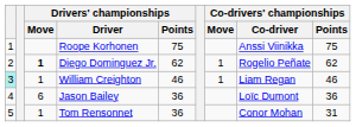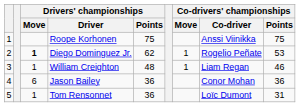 <table class="wikitable" style="font-size:85%;">
 <tr>
 <th rowspan="2"></th>
 <th rowspan="7" style="width:5px;"></th>
 <th colspan="3">Drivers' championships</th>
 <th rowspan="7" style="width:5px;"></th>
 <th colspan="3" nowrap>Co-drivers' championships</th>
 </tr>
 <tr>
 <th>Move</th>
 <th>Driver</th>
 <th>Points</th>
 <th>Move</th>
 <th>Co-driver</th>
 <th>Points</th>
 </tr>
 <tr>
 <td align="center">1</td>
 <td align="center"></td>
 <td><a href='#'>Roope Korhonen</a></td>
 <td align="center">75</td>
 <td align="center"></td>
 <td><a href='#'>Anssi Viinikka</a></td>
 <td align="center">75</td>
 </tr>
 <tr>
 <td align="center">2</td>
 <td align="center"><strong> 1</strong></td>
 <td><a href='#'>Diego Dominguez Jr.</a></td>
 <td align="center">62</td>
 <td align="center"> 1</td>
 <td><a href='#'>Rogelio Peñate</a></td>
-<td align="center">62</td>
+<td align="center">53</td>
 </tr>
 <tr>
-<td align="center" style="background: paleturquoise;">3</td>
+<td align="center">3</td>
 <td align="center"> 1</td>
 <td><a href='#'>William Creighton</a></td>
-<td align="center">46</td>
+<td align="center">48</td>
 <td align="center"> 1</td>
 <td><a href='#'>Liam Regan</a></td>
 <td align="center">46</td>
 </tr>
 <tr>
 <td align="center">4</td>
 <td align="center"> 6</td>
 <td><a href='#'>Jason Bailey</a></td>
 <td align="center">36</td>
 <td align="center"></td>
-<td><a href='#'>Loïc Dumont</a></td>
+<td><a href='#'>Conor Mohan</a></td>
 <td align="center">36</td>
 </tr>
 <tr>
 <td align="center">5</td>
 <td align="center"> 1</td>
 <td><a href='#'>Tom Rensonnet</a></td>
 <td align="center">36</td>
 <td align="center"></td>
-<td><a href='#'>Conor Mohan</a></td>
+<td><a href='#'>Loïc Dumont</a></td>
 <td align="center">31</td>
 </tr>
 </table>
